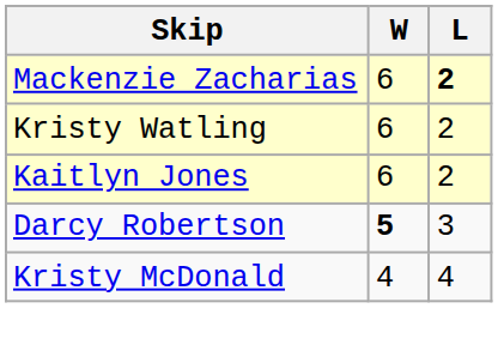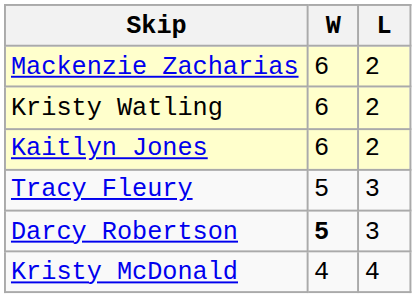 <table class=wikitable>
 <tr>
 <th width=150>Skip</th>
 <th width=20>W</th>
 <th width=20>L</th>
 </tr>
 <tr bgcolor=#ffffcc>
 <td><a href='#'>Mackenzie Zacharias</a></td>
 <td>6</td>
-<td><strong>2</strong></td>
+<td>2</td>
 </tr>
 <tr bgcolor=#ffffcc>
 <td>Kristy Watling</td>
 <td>6</td>
 <td>2</td>
 </tr>
 <tr bgcolor=#ffffcc>
 <td><a href='#'>Kaitlyn Jones</a></td>
 <td>6</td>
 <td>2</td>
 </tr>
 <tr>
+<td><a href='#'>Tracy Fleury</a></td>
+<td>5</td>
+<td>3</td>
+</tr>
+<tr>
 <td><a href='#'>Darcy Robertson</a></td>
 <td><strong>5</strong></td>
 <td>3</td>
 </tr>
 <tr>
 <td><a href='#'>Kristy McDonald</a></td>
 <td>4</td>
 <td>4</td>
 </tr>
 </table>
